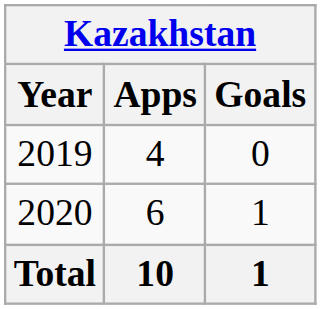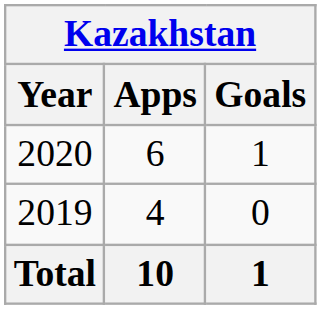 <table class="wikitable" style="text-align:center">
 <tr>
 <th colspan=3><a href='#'>Kazakhstan</a></th>
 </tr>
 <tr>
 <th>Year</th>
 <th>Apps</th>
 <th>Goals</th>
 </tr>
 <tr>
+<td>2020</td>
+<td>6</td>
+<td>1</td>
+</tr>
+<tr>
 <td>2019</td>
 <td>4</td>
 <td>0</td>
-</tr>
-<tr>
-<td>2020</td>
-<td>6</td>
-<td>1</td>
 </tr>
 <tr>
 <th>Total</th>
 <th>10</th>
 <th>1</th>
 </tr>
 </table>
